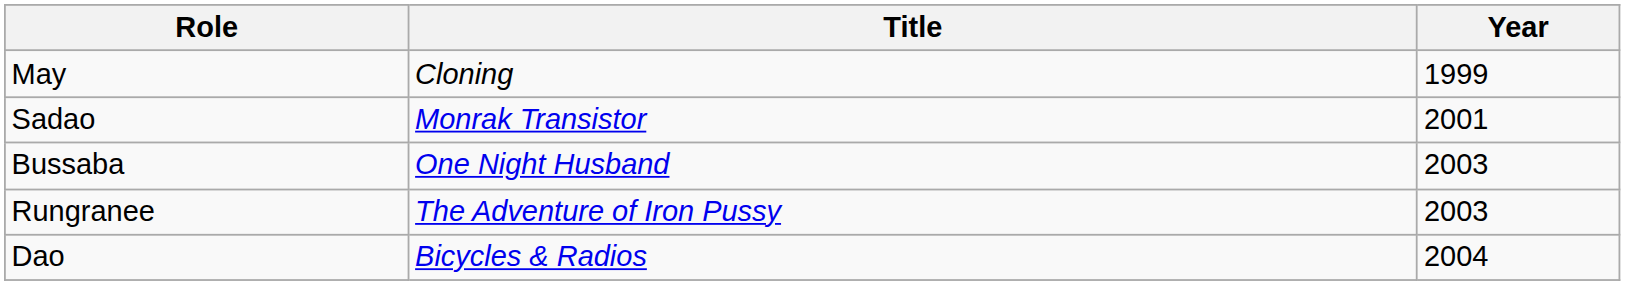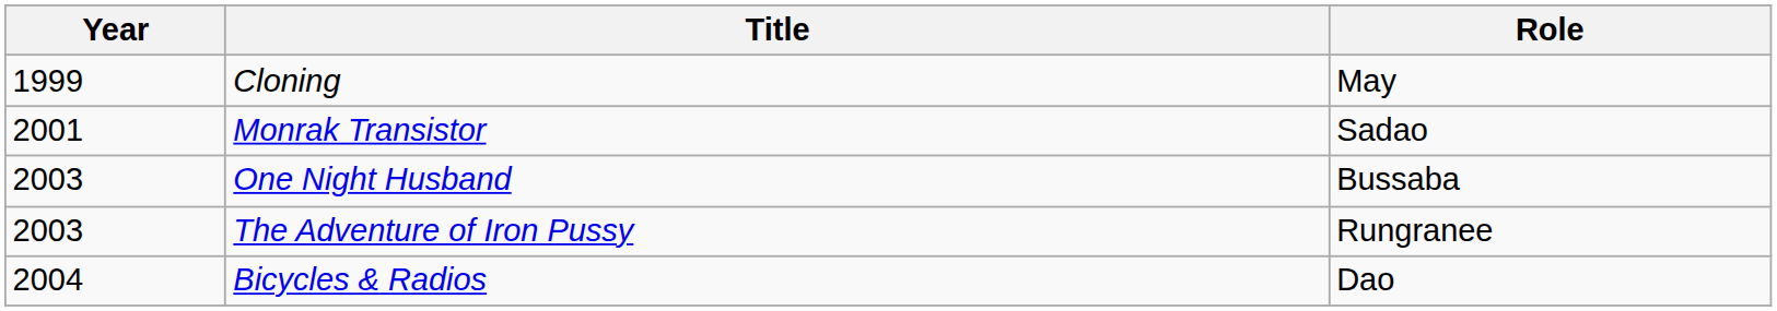 <table class="wikitable sortable" width=45%>
 <tr>
+<th width=5%>Year</th>
+<th width=25%>Title</th>
 <th width=10%>Role</th>
-<th width=25%>Title</th>
-<th width=5%>Year</th>
 </tr>
 <tr>
+<td>1999</td>
+<td><em>Cloning</em></td>
 <td>May</td>
-<td><em>Cloning</em></td>
-<td>1999</td>
 </tr>
 <tr>
+<td>2001</td>
+<td><em><a href='#'>Monrak Transistor</a></em></td>
 <td>Sadao</td>
-<td><em><a href='#'>Monrak Transistor</a></em></td>
-<td>2001</td>
 </tr>
 <tr>
+<td>2003</td>
+<td><em><a href='#'>One Night Husband</a></em></td>
 <td>Bussaba</td>
-<td><em><a href='#'>One Night Husband</a></em></td>
-<td>2003</td>
 </tr>
 <tr>
+<td>2003</td>
+<td><em><a href='#'>The Adventure of Iron Pussy</a></em></td>
 <td>Rungranee</td>
-<td><em><a href='#'>The Adventure of Iron Pussy</a></em></td>
-<td>2003</td>
 </tr>
 <tr>
+<td>2004</td>
+<td><em><a href='#'>Bicycles & Radios</a></em></td>
 <td>Dao</td>
-<td><em><a href='#'>Bicycles & Radios</a></em></td>
-<td>2004</td>
 </tr>
 </table>
